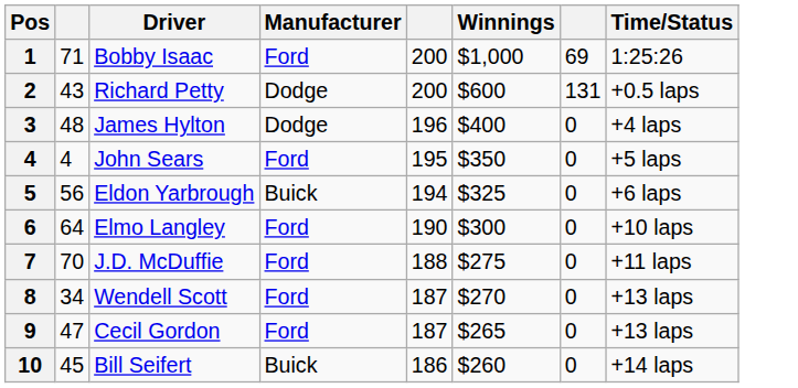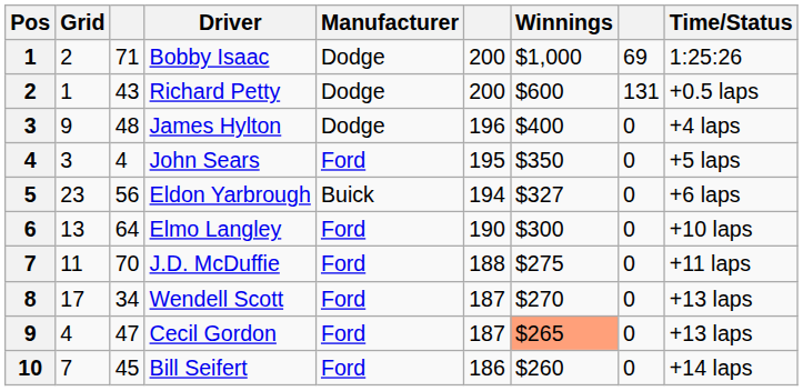 <table class="sortable wikitable" style="font-size:95%">
 <tr>
 <th>Pos</th>
+<th>Grid</th>
 <th></th>
 <th>Driver</th>
 <th>Manufacturer</th>
 <th></th>
 <th>Winnings</th>
 <th></th>
 <th>Time/Status</th>
 </tr>
 <tr>
 <th>1</th>
+<td>2</td>
 <td>71</td>
 <td><a href='#'>Bobby Isaac</a></td>
-<td><a href='#'>Ford</a></td>
+<td>Dodge</td>
 <td>200</td>
 <td>$1,000</td>
 <td>69</td>
 <td>1:25:26</td>
 </tr>
 <tr>
 <th>2</th>
+<td>1</td>
 <td>43</td>
 <td><a href='#'>Richard Petty</a></td>
 <td>Dodge</td>
 <td>200</td>
 <td>$600</td>
 <td>131</td>
 <td>+0.5 laps</td>
 </tr>
 <tr>
 <th>3</th>
+<td>9</td>
 <td>48</td>
 <td><a href='#'>James Hylton</a></td>
 <td>Dodge</td>
 <td>196</td>
 <td>$400</td>
 <td>0</td>
 <td>+4 laps</td>
 </tr>
 <tr>
 <th>4</th>
+<td>3</td>
 <td>4</td>
 <td><a href='#'>John Sears</a></td>
 <td><a href='#'>Ford</a></td>
 <td>195</td>
 <td>$350</td>
 <td>0</td>
 <td>+5 laps</td>
 </tr>
 <tr>
 <th>5</th>
+<td>23</td>
 <td>56</td>
 <td><a href='#'>Eldon Yarbrough</a></td>
 <td>Buick</td>
 <td>194</td>
-<td>$325</td>
+<td>$327</td>
 <td>0</td>
 <td>+6 laps</td>
 </tr>
 <tr>
 <th>6</th>
+<td>13</td>
 <td>64</td>
 <td><a href='#'>Elmo Langley</a></td>
 <td><a href='#'>Ford</a></td>
 <td>190</td>
 <td>$300</td>
 <td>0</td>
 <td>+10 laps</td>
 </tr>
 <tr>
 <th>7</th>
+<td>11</td>
 <td>70</td>
 <td><a href='#'>J.D. McDuffie</a></td>
 <td><a href='#'>Ford</a></td>
 <td>188</td>
 <td>$275</td>
 <td>0</td>
 <td>+11 laps</td>
 </tr>
 <tr>
 <th>8</th>
+<td>17</td>
 <td>34</td>
 <td><a href='#'>Wendell Scott</a></td>
 <td><a href='#'>Ford</a></td>
 <td>187</td>
 <td>$270</td>
 <td>0</td>
 <td>+13 laps</td>
 </tr>
 <tr>
 <th>9</th>
+<td>4</td>
 <td>47</td>
 <td><a href='#'>Cecil Gordon</a></td>
 <td><a href='#'>Ford</a></td>
 <td>187</td>
-<td>$265</td>
+<td style="background: lightsalmon;">$265</td>
 <td>0</td>
 <td>+13 laps</td>
 </tr>
 <tr>
 <th>10</th>
+<td>7</td>
 <td>45</td>
 <td><a href='#'>Bill Seifert</a></td>
-<td>Buick</td>
+<td><a href='#'>Ford</a></td>
 <td>186</td>
 <td>$260</td>
 <td>0</td>
 <td>+14 laps</td>
 </tr>
 </table>
